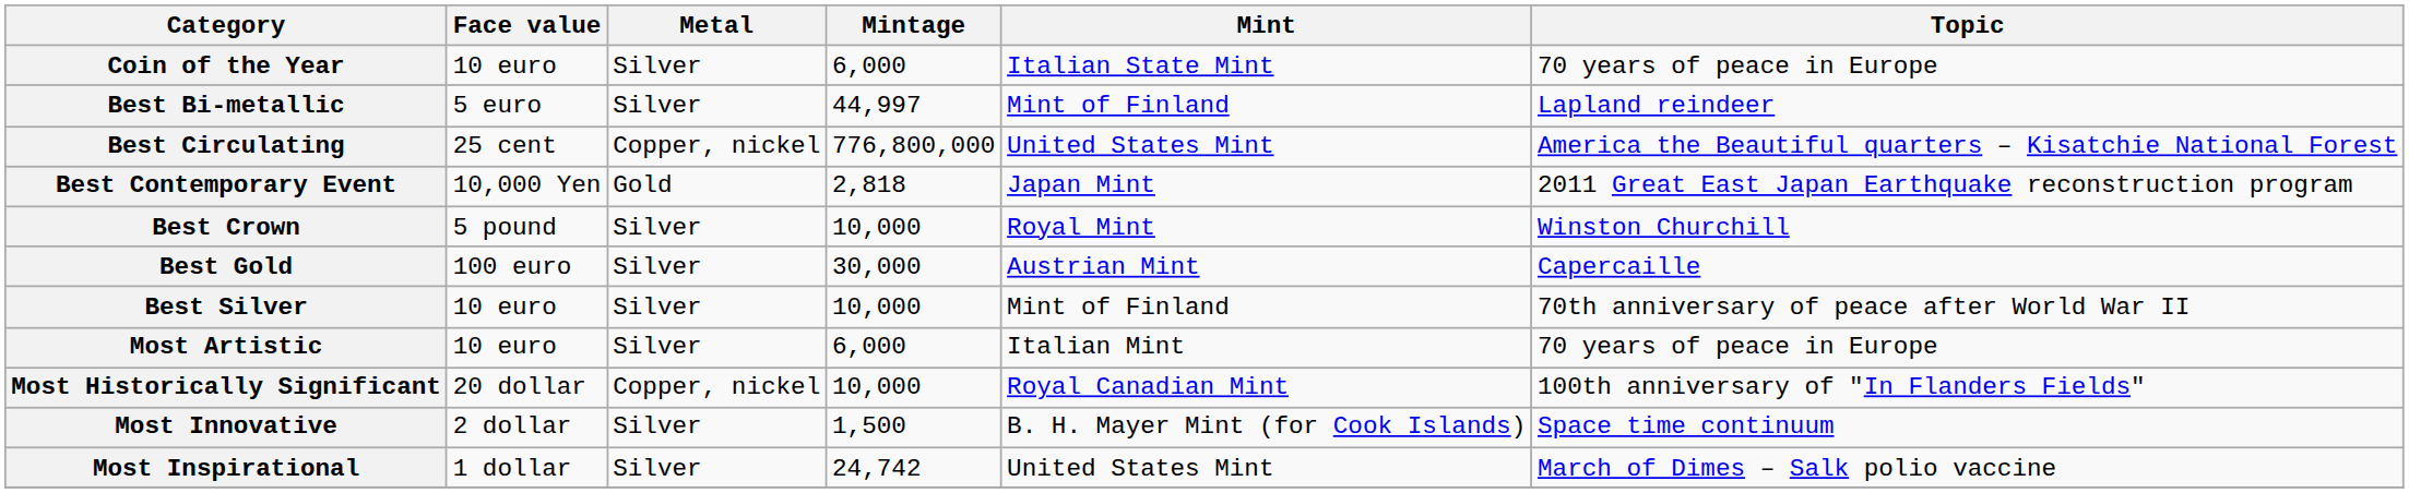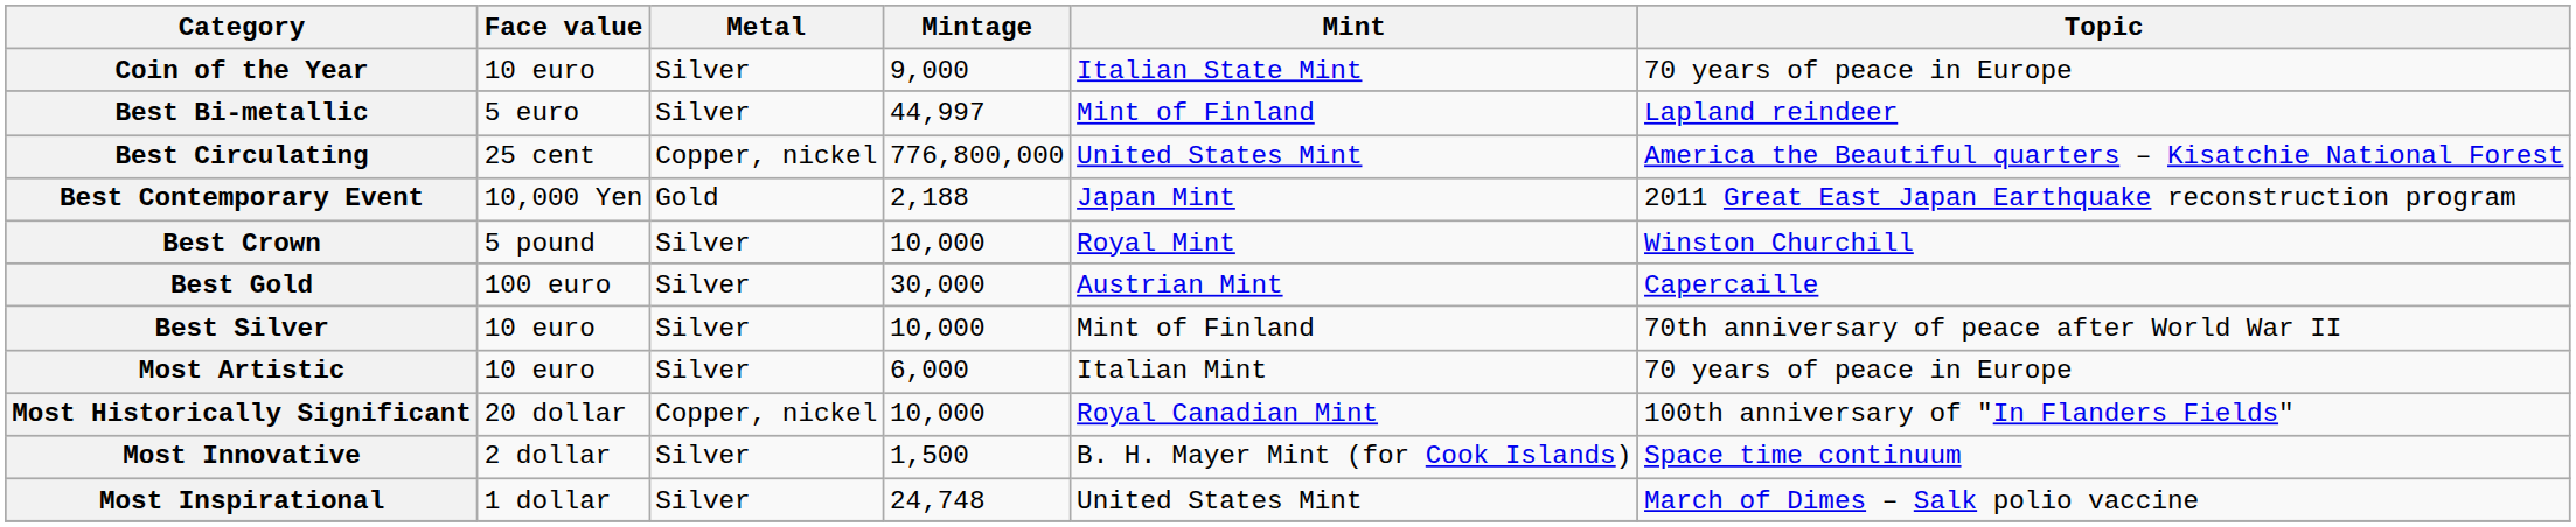 <table class="wikitable plainrowheaders">
 <tr>
 <th>Category</th>
 <th>Face value</th>
 <th>Metal</th>
 <th>Mintage</th>
 <th>Mint</th>
 <th>Topic</th>
 </tr>
 <tr>
 <th scope="row">Coin of the Year</th>
 <td>10 euro</td>
 <td>Silver</td>
-<td>6,000</td>
+<td>9,000</td>
 <td><a href='#'>Italian State Mint</a></td>
 <td>70 years of peace in Europe</td>
 </tr>
 <tr>
 <th scope="row">Best Bi-metallic</th>
 <td>5 euro</td>
 <td>Silver</td>
 <td>44,997</td>
 <td><a href='#'>Mint of Finland</a></td>
 <td><a href='#'>Lapland reindeer</a></td>
 </tr>
 <tr>
 <th scope="row">Best Circulating</th>
 <td>25 cent</td>
 <td>Copper, nickel</td>
 <td>776,800,000</td>
 <td><a href='#'>United States Mint</a></td>
 <td><a href='#'>America the Beautiful quarters</a> – <a href='#'>Kisatchie National Forest</a></td>
 </tr>
 <tr>
 <th scope="row">Best Contemporary Event</th>
 <td>10,000 Yen</td>
 <td>Gold</td>
-<td>2,818</td>
+<td>2,188</td>
 <td><a href='#'>Japan Mint</a></td>
 <td>2011 <a href='#'>Great East Japan Earthquake</a> reconstruction program</td>
 </tr>
 <tr>
 <th scope="row">Best Crown</th>
 <td>5 pound</td>
 <td>Silver</td>
 <td>10,000</td>
 <td><a href='#'>Royal Mint</a></td>
 <td><a href='#'>Winston Churchill</a></td>
 </tr>
 <tr>
 <th scope="row">Best Gold</th>
 <td>100 euro</td>
 <td>Silver</td>
 <td>30,000</td>
 <td><a href='#'>Austrian Mint</a></td>
 <td><a href='#'>Capercaille</a></td>
 </tr>
 <tr>
 <th scope="row">Best Silver</th>
 <td>10 euro</td>
 <td>Silver</td>
 <td>10,000</td>
 <td>Mint of Finland</td>
 <td>70th anniversary of peace after World War II</td>
 </tr>
 <tr>
 <th scope="row">Most Artistic</th>
 <td>10 euro</td>
 <td>Silver</td>
 <td>6,000</td>
 <td>Italian Mint</td>
 <td>70 years of peace in Europe</td>
 </tr>
 <tr>
 <th scope="row">Most Historically Significant</th>
 <td>20 dollar</td>
 <td>Copper, nickel</td>
 <td>10,000</td>
 <td><a href='#'>Royal Canadian Mint</a></td>
 <td>100th anniversary of "<a href='#'>In Flanders Fields</a>"</td>
 </tr>
 <tr>
 <th scope="row">Most Innovative</th>
 <td>2 dollar</td>
 <td>Silver</td>
 <td>1,500</td>
 <td>B. H. Mayer Mint (for <a href='#'>Cook Islands</a>)</td>
 <td><a href='#'>Space time continuum</a></td>
 </tr>
 <tr>
 <th scope="row">Most Inspirational</th>
 <td>1 dollar</td>
 <td>Silver</td>
-<td>24,742</td>
+<td>24,748</td>
 <td>United States Mint</td>
 <td><a href='#'>March of Dimes</a> – <a href='#'>Salk</a> polio vaccine</td>
 </tr>
 <tr>
 </tr>
 </table>
